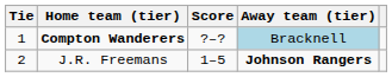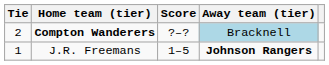 <table class="wikitable" style="text-align:center; font-size:85%">
 <tr>
 <th>Tie</th>
 <th>Home team (tier)</th>
 <th>Score</th>
 <th>Away team (tier)</th>
 <th></th>
 </tr>
 <tr>
-<td align="center">1</td>
+<td align="center">2</td>
 <td><strong>Compton Wanderers</strong></td>
 <td align="center">?–?</td>
 <td style="background: lightblue;">Bracknell</td>
 <td></td>
 </tr>
 <tr>
-<td align="center">2</td>
+<td align="center">1</td>
 <td>J.R. Freemans</td>
 <td align="center">1–5</td>
 <td><strong>Johnson Rangers</strong></td>
 <td></td>
 </tr>
 </table>
